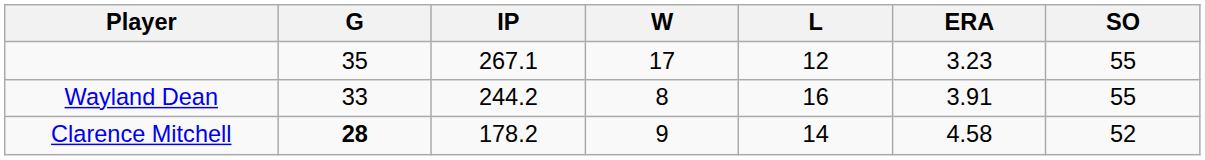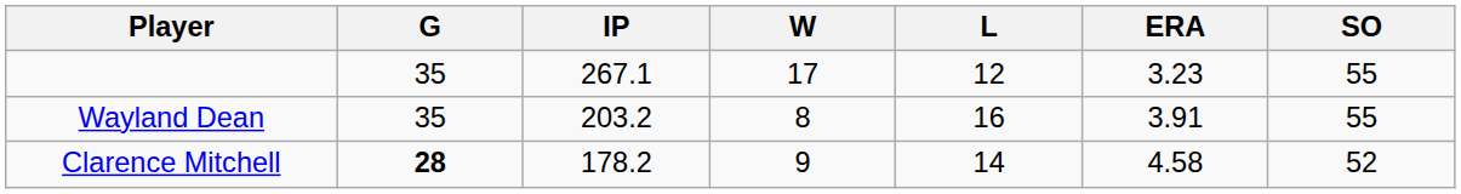 <table class="wikitable sortable">
 <tr>
 <th bgcolor="#DDDDFF" width="16%">Player</th>
 <th bgcolor="#DDDDFF" width="9%">G</th>
 <th bgcolor="#DDDDFF" width="9%">IP</th>
 <th bgcolor="#DDDDFF" width="9%">W</th>
 <th bgcolor="#DDDDFF" width="9%">L</th>
 <th bgcolor="#DDDDFF" width="9%">ERA</th>
 <th bgcolor="#DDDDFF" width="9%">SO</th>
 </tr>
 <tr align="center">
 <td></td>
 <td>35</td>
 <td>267.1</td>
 <td>17</td>
 <td>12</td>
 <td>3.23</td>
 <td>55</td>
 </tr>
 <tr align="center">
 <td><a href='#'>Wayland Dean</a></td>
-<td>33</td>
-<td>244.2</td>
+<td>35</td>
+<td>203.2</td>
 <td>8</td>
 <td>16</td>
 <td>3.91</td>
 <td>55</td>
 </tr>
 <tr align=center>
 <td><a href='#'>Clarence Mitchell</a></td>
 <td><strong>28</strong></td>
 <td>178.2</td>
 <td>9</td>
 <td>14</td>
 <td>4.58</td>
 <td>52</td>
 </tr>
 </table>
